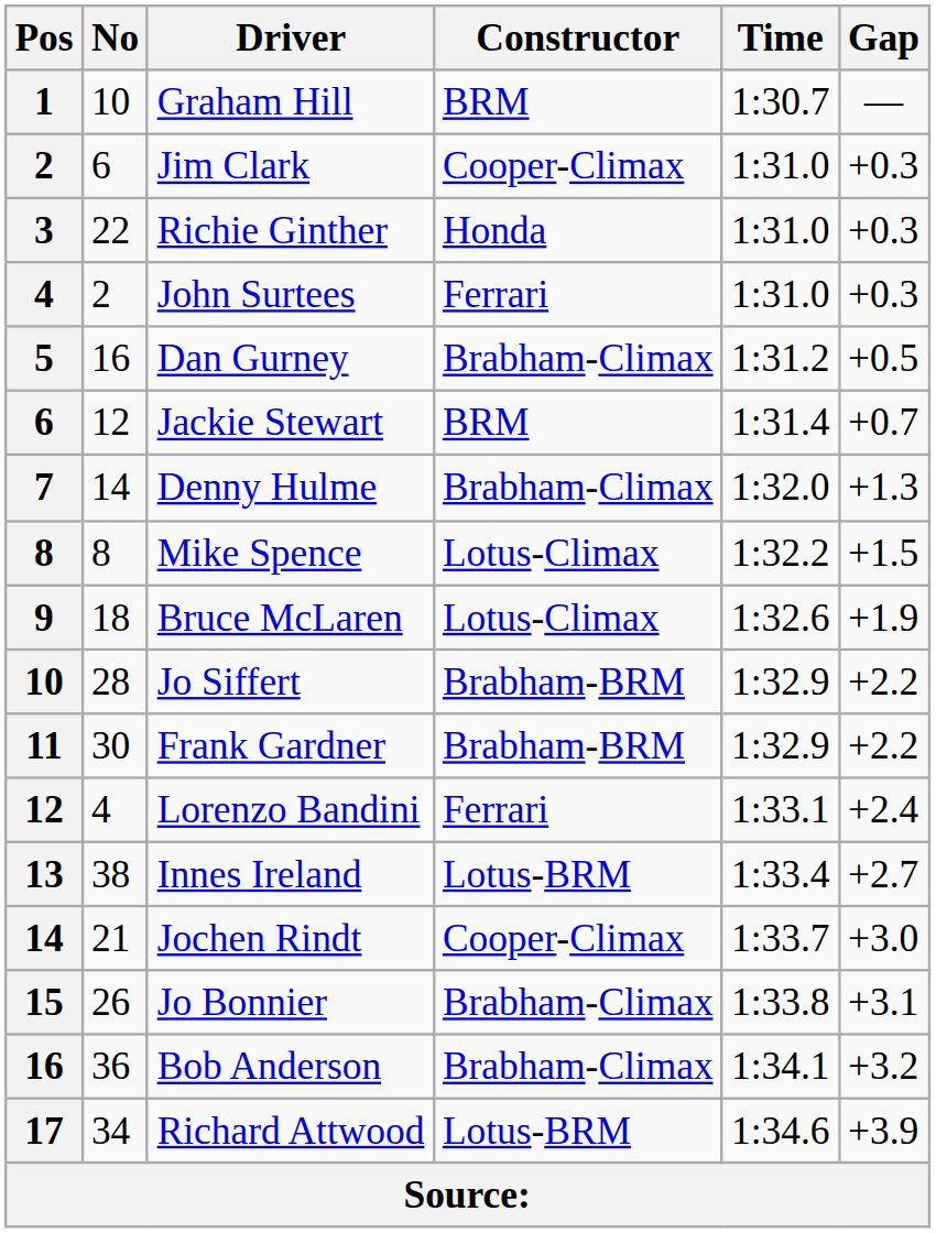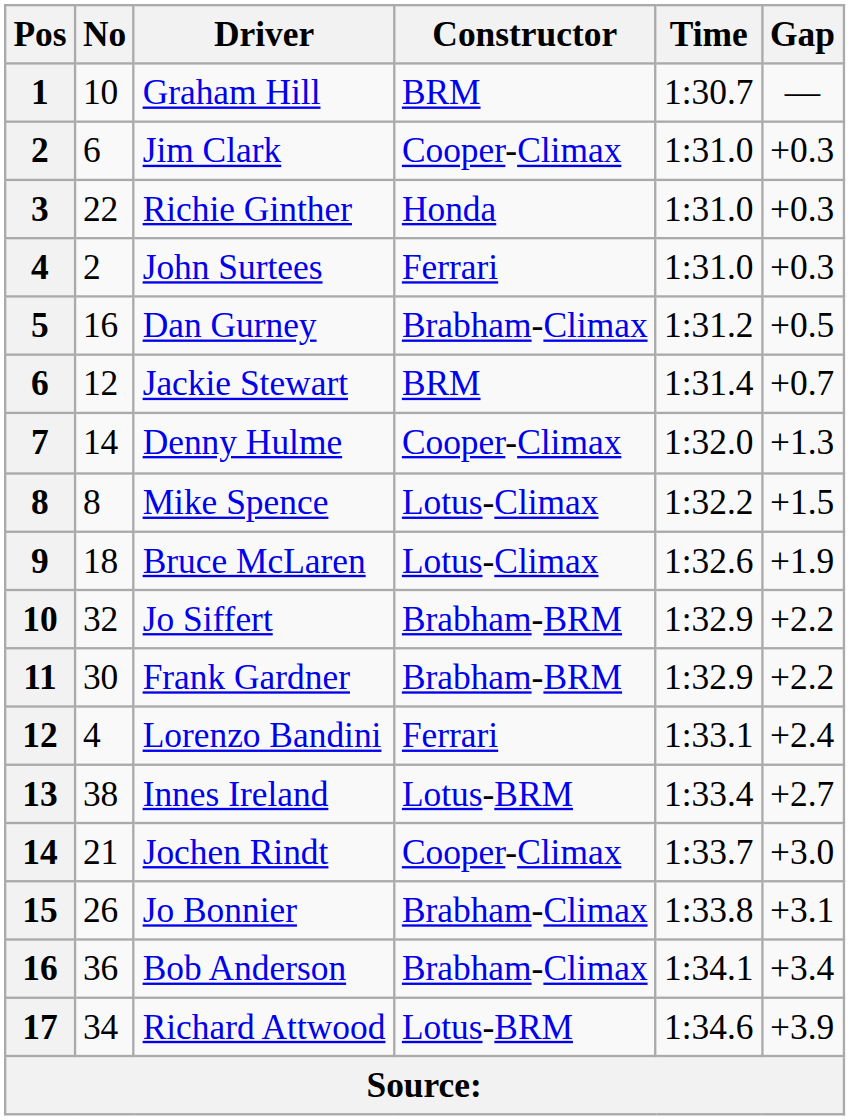 <table class="wikitable sortable" style="font-size: 95%">
 <tr>
 <th>Pos</th>
 <th>No</th>
 <th>Driver</th>
 <th>Constructor</th>
 <th>Time</th>
 <th>Gap</th>
 </tr>
 <tr>
 <th>1</th>
 <td>10</td>
 <td> <a href='#'>Graham Hill</a></td>
 <td><a href='#'>BRM</a></td>
 <td>1:30.7</td>
 <td align="center">—</td>
 </tr>
 <tr>
 <th>2</th>
 <td>6</td>
 <td> <a href='#'>Jim Clark</a></td>
 <td><a href='#'>Cooper</a>-<a href='#'>Climax</a></td>
 <td>1:31.0</td>
 <td>+0.3</td>
 </tr>
 <tr>
 <th>3</th>
 <td>22</td>
 <td> <a href='#'>Richie Ginther</a></td>
 <td><a href='#'>Honda</a></td>
 <td>1:31.0</td>
 <td>+0.3</td>
 </tr>
 <tr>
 <th>4</th>
 <td>2</td>
 <td> <a href='#'>John Surtees</a></td>
 <td><a href='#'>Ferrari</a></td>
 <td>1:31.0</td>
 <td>+0.3</td>
 </tr>
 <tr>
 <th>5</th>
 <td>16</td>
 <td> <a href='#'>Dan Gurney</a></td>
 <td><a href='#'>Brabham</a>-<a href='#'>Climax</a></td>
 <td>1:31.2</td>
 <td>+0.5</td>
 </tr>
 <tr>
 <th>6</th>
 <td>12</td>
 <td> <a href='#'>Jackie Stewart</a></td>
 <td><a href='#'>BRM</a></td>
 <td>1:31.4</td>
 <td>+0.7</td>
 </tr>
 <tr>
 <th>7</th>
 <td>14</td>
 <td> <a href='#'>Denny Hulme</a></td>
-<td><a href='#'>Brabham</a>-<a href='#'>Climax</a></td>
+<td><a href='#'>Cooper</a>-<a href='#'>Climax</a></td>
 <td>1:32.0</td>
 <td>+1.3</td>
 </tr>
 <tr>
 <th>8</th>
 <td>8</td>
 <td> <a href='#'>Mike Spence</a></td>
 <td><a href='#'>Lotus</a>-<a href='#'>Climax</a></td>
 <td>1:32.2</td>
 <td>+1.5</td>
 </tr>
 <tr>
 <th>9</th>
 <td>18</td>
 <td> <a href='#'>Bruce McLaren</a></td>
 <td><a href='#'>Lotus</a>-<a href='#'>Climax</a></td>
 <td>1:32.6</td>
 <td>+1.9</td>
 </tr>
 <tr>
 <th>10</th>
-<td>28</td>
+<td>32</td>
 <td> <a href='#'>Jo Siffert</a></td>
 <td><a href='#'>Brabham</a>-<a href='#'>BRM</a></td>
 <td>1:32.9</td>
 <td>+2.2</td>
 </tr>
 <tr>
 <th>11</th>
 <td>30</td>
 <td> <a href='#'>Frank Gardner</a></td>
 <td><a href='#'>Brabham</a>-<a href='#'>BRM</a></td>
 <td>1:32.9</td>
 <td>+2.2</td>
 </tr>
 <tr>
 <th>12</th>
 <td>4</td>
 <td> <a href='#'>Lorenzo Bandini</a></td>
 <td><a href='#'>Ferrari</a></td>
 <td>1:33.1</td>
 <td>+2.4</td>
 </tr>
 <tr>
 <th>13</th>
 <td>38</td>
 <td> <a href='#'>Innes Ireland</a></td>
 <td><a href='#'>Lotus</a>-<a href='#'>BRM</a></td>
 <td>1:33.4</td>
 <td>+2.7</td>
 </tr>
 <tr>
 <th>14</th>
 <td>21</td>
 <td> <a href='#'>Jochen Rindt</a></td>
 <td><a href='#'>Cooper</a>-<a href='#'>Climax</a></td>
 <td>1:33.7</td>
 <td>+3.0</td>
 </tr>
 <tr>
 <th>15</th>
 <td>26</td>
 <td> <a href='#'>Jo Bonnier</a></td>
 <td><a href='#'>Brabham</a>-<a href='#'>Climax</a></td>
 <td>1:33.8</td>
 <td>+3.1</td>
 </tr>
 <tr>
 <th>16</th>
 <td>36</td>
 <td> <a href='#'>Bob Anderson</a></td>
 <td><a href='#'>Brabham</a>-<a href='#'>Climax</a></td>
 <td>1:34.1</td>
-<td>+3.2</td>
+<td>+3.4</td>
 </tr>
 <tr>
 <th>17</th>
 <td>34</td>
 <td> <a href='#'>Richard Attwood</a></td>
 <td><a href='#'>Lotus</a>-<a href='#'>BRM</a></td>
 <td>1:34.6</td>
 <td>+3.9</td>
 </tr>
 <tr>
 <th colspan="6">Source:</th>
 </tr>
 </table>
